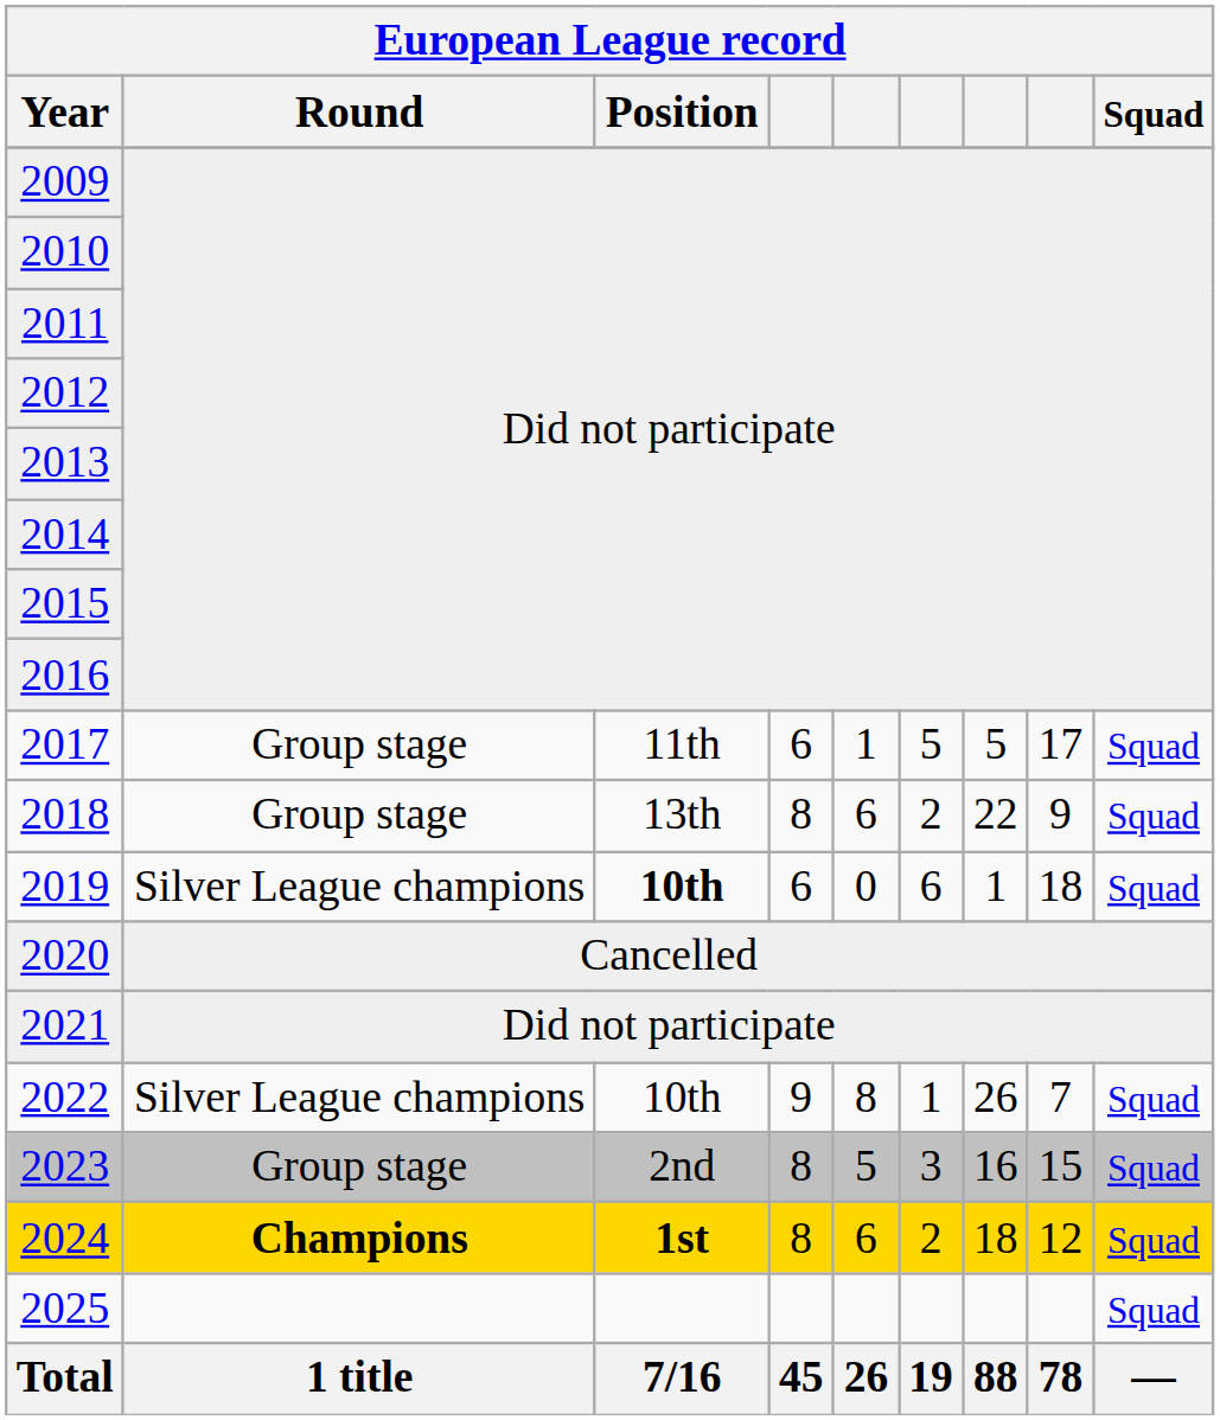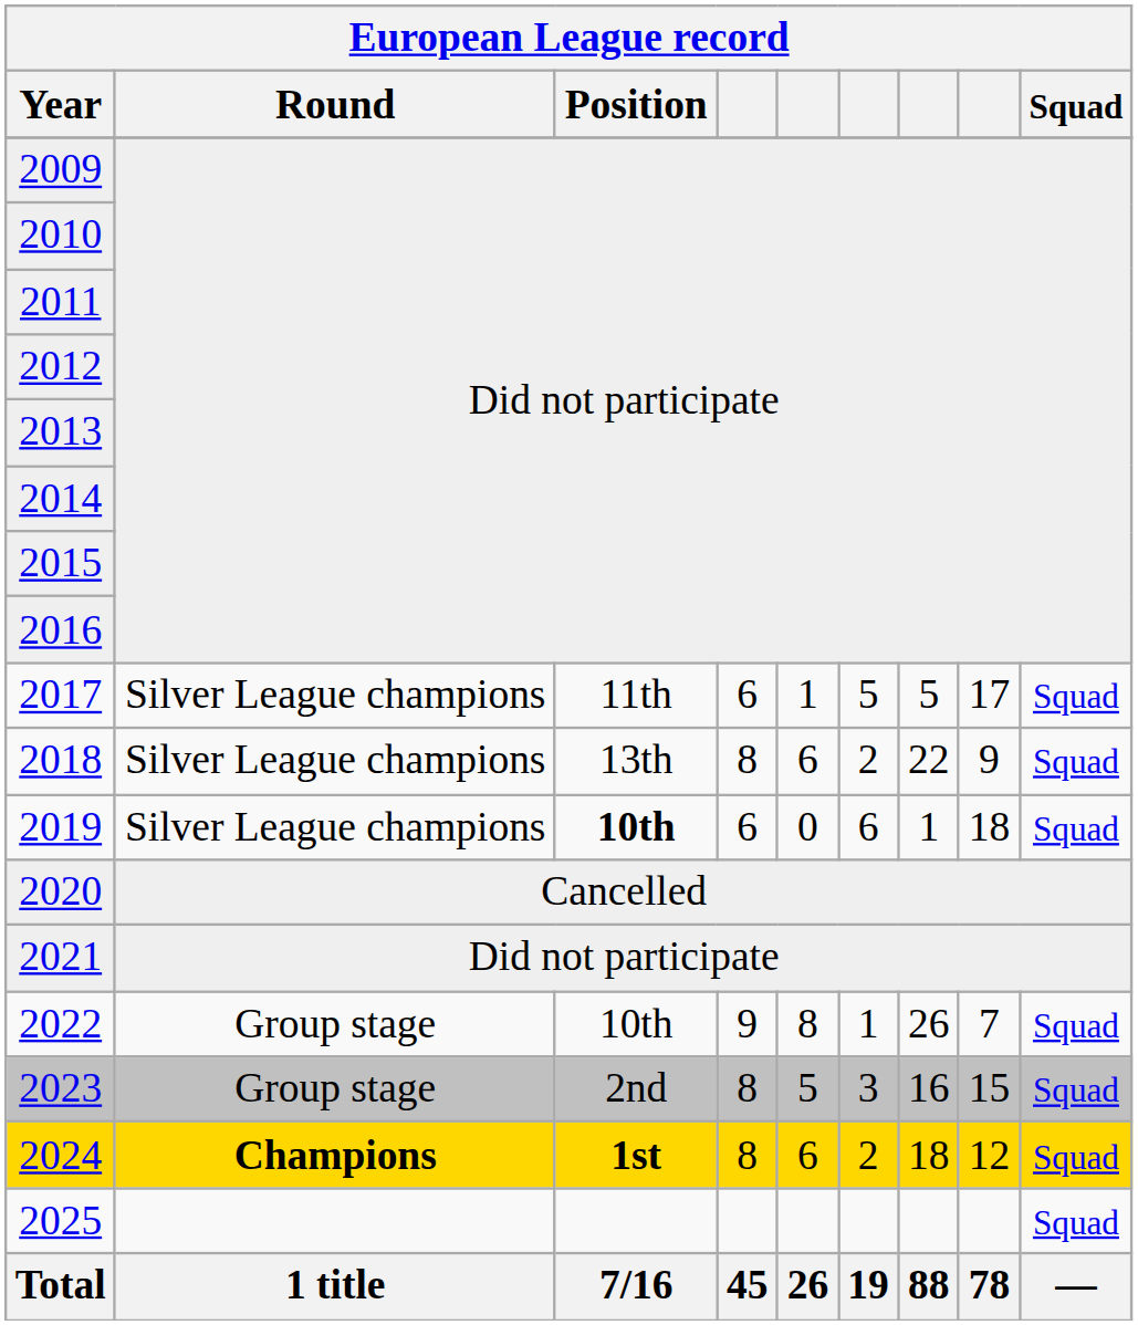 <table class="wikitable" style="text-align: center;">
 <tr>
 <th colspan=10><a href='#'>European League record</a></th>
 </tr>
 <tr>
 <th>Year</th>
 <th>Round</th>
 <th>Position</th>
 <th></th>
 <th></th>
 <th></th>
 <th></th>
 <th></th>
 <th><small>Squad</small></th>
 </tr>
 <tr>
 </tr>
 <tr bgcolor="efefef">
 <td><a href='#'>2009</a></td>
 <td colspan=8 rowspan=8 align=center>Did not participate</td>
 </tr>
 <tr bgcolor="efefef">
 <td><a href='#'>2010</a></td>
 </tr>
 <tr bgcolor="efefef">
 <td><a href='#'>2011</a></td>
 </tr>
 <tr bgcolor="efefef">
 <td><a href='#'>2012</a></td>
 </tr>
 <tr bgcolor="efefef">
 <td><a href='#'>2013</a></td>
 </tr>
 <tr bgcolor="efefef">
 <td><a href='#'>2014</a></td>
 </tr>
 <tr bgcolor="efefef">
 <td><a href='#'>2015</a></td>
 </tr>
 <tr bgcolor="efefef">
 <td><a href='#'>2016</a></td>
 </tr>
 <tr>
 <td><a href='#'>2017</a></td>
-<td>Group stage</td>
+<td>Silver League champions</td>
 <td>11th</td>
 <td>6</td>
 <td>1</td>
 <td>5</td>
 <td>5</td>
 <td>17</td>
 <td><small><a href='#'>Squad</a></small></td>
 </tr>
 <tr>
 <td><a href='#'>2018</a></td>
-<td>Group stage</td>
+<td>Silver League champions</td>
 <td>13th</td>
 <td>8</td>
 <td>6</td>
 <td>2</td>
 <td>22</td>
 <td>9</td>
 <td><small><a href='#'>Squad</a></small></td>
 </tr>
 <tr>
 <td><a href='#'>2019</a></td>
 <td>Silver League champions</td>
 <td><strong>10th</strong></td>
 <td>6</td>
 <td>0</td>
 <td>6</td>
 <td>1</td>
 <td>18</td>
 <td><small><a href='#'>Squad</a></small></td>
 </tr>
 <tr bgcolor="efefef">
 <td><a href='#'>2020</a></td>
 <td colspan=8 align=center>Cancelled</td>
 </tr>
 <tr bgcolor="efefef">
 <td><a href='#'>2021</a></td>
 <td colspan=8 align=center>Did not participate</td>
 </tr>
 <tr>
 <td><a href='#'>2022</a></td>
-<td>Silver League champions</td>
+<td>Group stage</td>
 <td>10th</td>
 <td>9</td>
 <td>8</td>
 <td>1</td>
 <td>26</td>
 <td>7</td>
 <td><small><a href='#'>Squad</a></small></td>
 </tr>
 <tr bgcolor=silver>
 <td><a href='#'>2023</a></td>
 <td>Group stage</td>
 <td>2nd</td>
 <td>8</td>
 <td>5</td>
 <td>3</td>
 <td>16</td>
 <td>15</td>
 <td><small><a href='#'>Squad</a></small></td>
 </tr>
 <tr bgcolor=gold>
 <td><a href='#'>2024</a></td>
 <td><strong>Champions</strong></td>
 <td><strong>1st</strong></td>
 <td>8</td>
 <td>6</td>
 <td>2</td>
 <td>18</td>
 <td>12</td>
 <td><small><a href='#'>Squad</a></small></td>
 </tr>
 <tr>
 <td><a href='#'>2025</a></td>
 <td></td>
 <td></td>
 <td></td>
 <td></td>
 <td></td>
 <td></td>
 <td></td>
 <td><small><a href='#'>Squad</a></small></td>
 </tr>
 <tr>
 <th>Total</th>
 <th>1 title</th>
 <th>7/16</th>
 <th>45</th>
 <th>26</th>
 <th>19</th>
 <th>88</th>
 <th>78</th>
 <th>—</th>
 </tr>
 </table>
